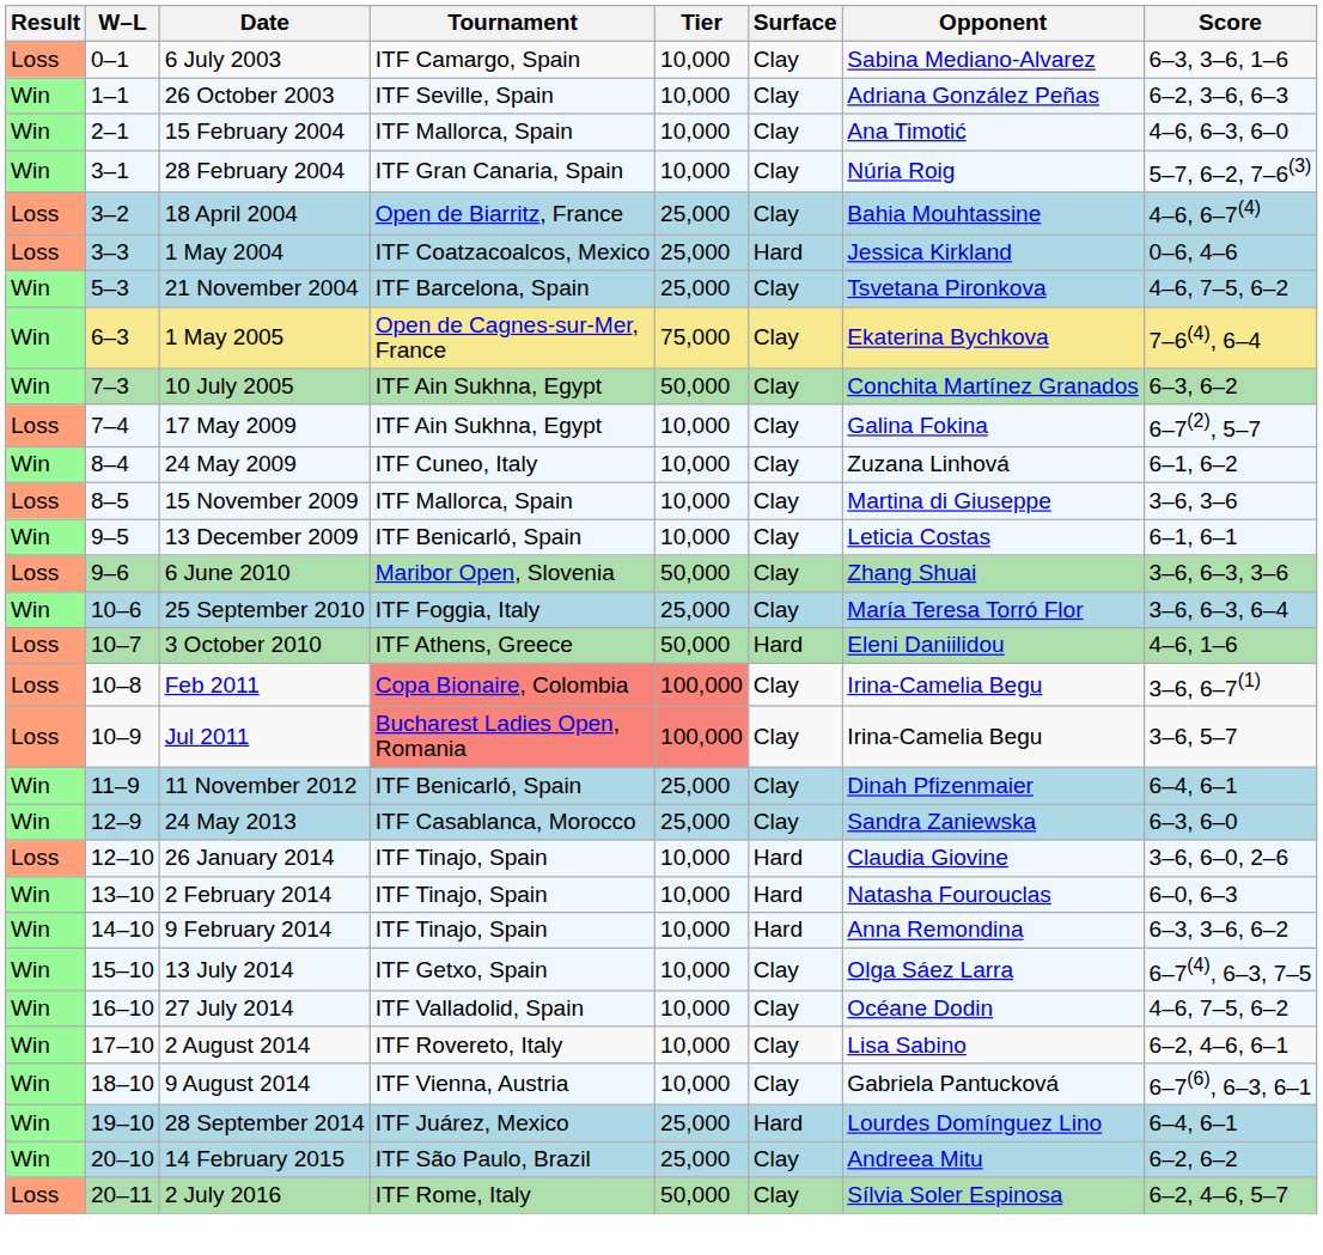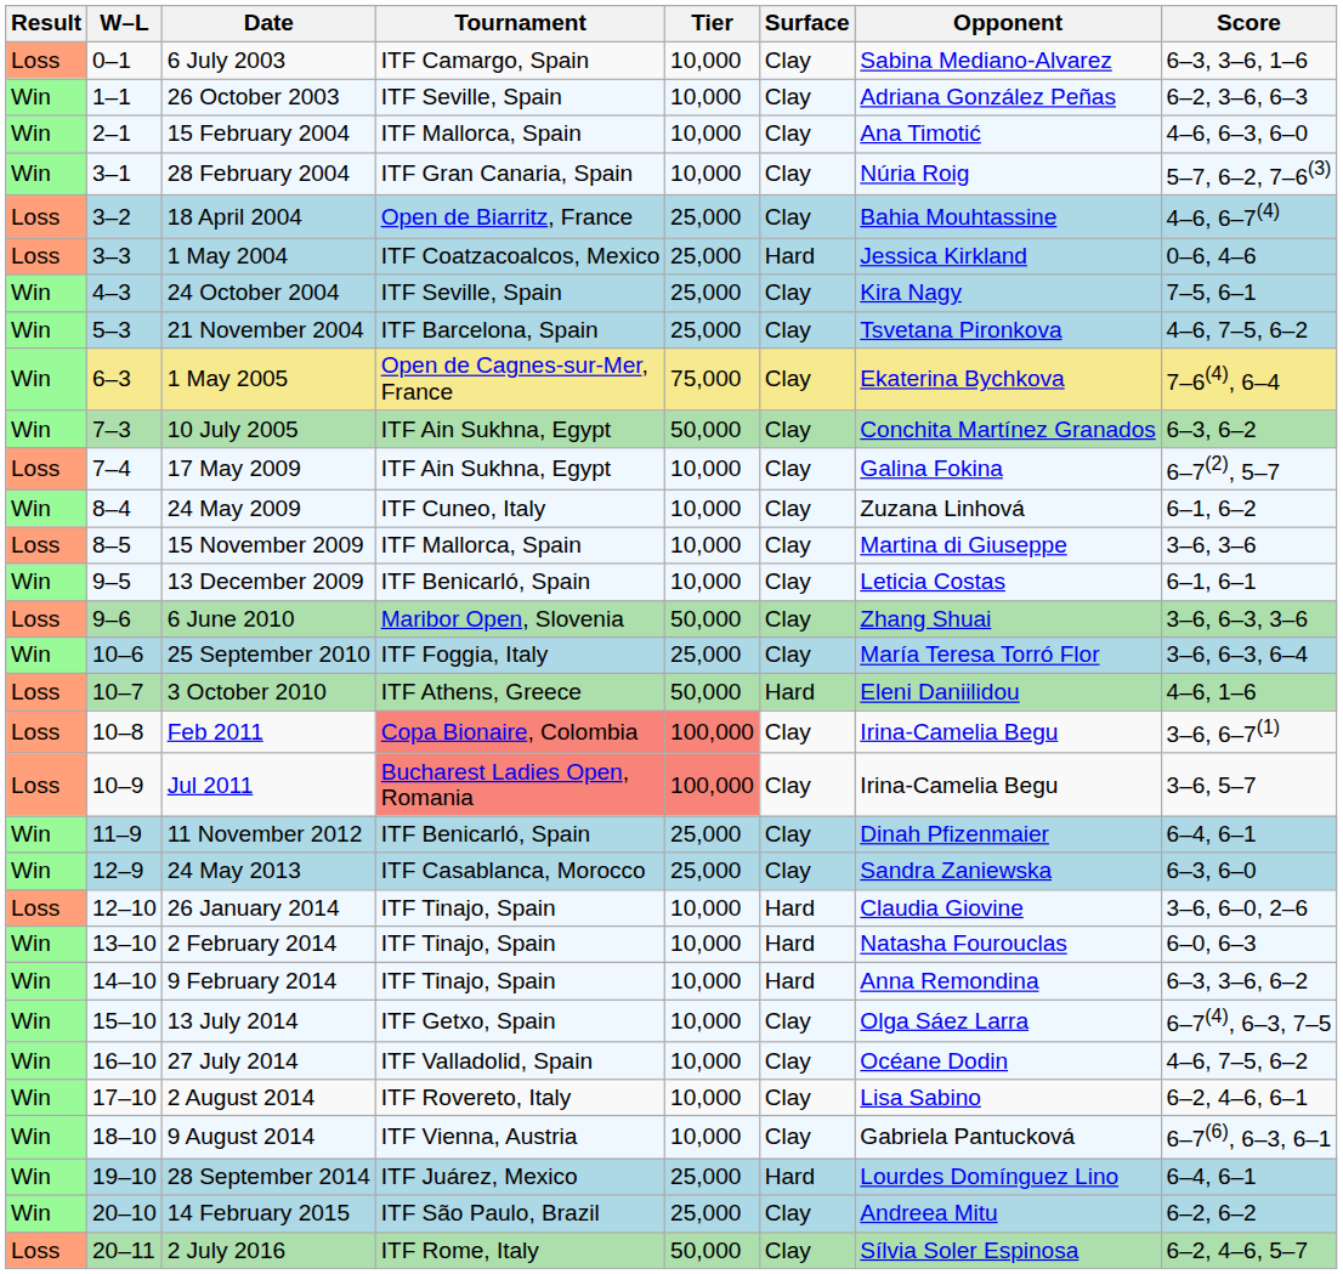 <table class="sortable wikitable">
 <tr>
 <th>Result</th>
 <th class="unsortable">W–L</th>
 <th>Date</th>
 <th>Tournament</th>
 <th>Tier</th>
 <th>Surface</th>
 <th>Opponent</th>
 <th class="unsortable">Score</th>
 </tr>
 <tr>
 <td style="background:#ffa07a;">Loss</td>
 <td>0–1</td>
 <td>6 July 2003</td>
 <td>ITF Camargo, Spain</td>
 <td>10,000</td>
 <td>Clay</td>
 <td> <a href='#'>Sabina Mediano-Alvarez</a></td>
 <td>6–3, 3–6, 1–6</td>
 </tr>
 <tr style="background:#f0f8ff;">
 <td style="background:#98fb98;">Win</td>
 <td>1–1</td>
 <td>26 October 2003</td>
 <td>ITF Seville, Spain</td>
 <td>10,000</td>
 <td>Clay</td>
 <td> <a href='#'>Adriana González Peñas</a></td>
 <td>6–2, 3–6, 6–3</td>
 </tr>
 <tr style="background:#f0f8ff;">
 <td style="background:#98fb98;">Win</td>
 <td>2–1</td>
 <td>15 February 2004</td>
 <td>ITF Mallorca, Spain</td>
 <td>10,000</td>
 <td>Clay</td>
 <td> <a href='#'>Ana Timotić</a></td>
 <td>4–6, 6–3, 6–0</td>
 </tr>
 <tr style="background:#f0f8ff;">
 <td style="background:#98fb98;">Win</td>
 <td>3–1</td>
 <td>28 February 2004</td>
 <td>ITF Gran Canaria, Spain</td>
 <td>10,000</td>
 <td>Clay</td>
 <td> <a href='#'>Núria Roig</a></td>
 <td>5–7, 6–2, 7–6<sup>(3)</sup></td>
 </tr>
 <tr style="background:lightblue;">
 <td style="background:#ffa07a;">Loss</td>
 <td>3–2</td>
 <td>18 April 2004</td>
 <td><a href='#'>Open de Biarritz</a>, France</td>
 <td>25,000</td>
 <td>Clay</td>
 <td> <a href='#'>Bahia Mouhtassine</a></td>
 <td>4–6, 6–7<sup>(4)</sup></td>
 </tr>
 <tr style="background:lightblue;">
 <td style="background:#ffa07a;">Loss</td>
 <td>3–3</td>
 <td>1 May 2004</td>
 <td>ITF Coatzacoalcos, Mexico</td>
 <td>25,000</td>
 <td>Hard</td>
 <td> <a href='#'>Jessica Kirkland</a></td>
 <td>0–6, 4–6</td>
+</tr>
+<tr style="background:lightblue;">
+<td style="background:#98fb98;">Win</td>
+<td>4–3</td>
+<td>24 October 2004</td>
+<td>ITF Seville, Spain</td>
+<td>25,000</td>
+<td>Clay</td>
+<td> <a href='#'>Kira Nagy</a></td>
+<td>7–5, 6–1</td>
 </tr>
 <tr style="background:lightblue;">
 <td style="background:#98fb98;">Win</td>
 <td>5–3</td>
 <td>21 November 2004</td>
 <td>ITF Barcelona, Spain</td>
 <td>25,000</td>
 <td>Clay</td>
 <td> <a href='#'>Tsvetana Pironkova</a></td>
 <td>4–6, 7–5, 6–2</td>
 </tr>
 <tr style="background:#f7e98e;">
 <td style="background:#98fb98;">Win</td>
 <td>6–3</td>
 <td>1 May 2005</td>
 <td><a href='#'>Open de Cagnes-sur-Mer</a>, <br>France</td>
 <td>75,000</td>
 <td>Clay</td>
 <td> <a href='#'>Ekaterina Bychkova</a></td>
 <td>7–6<sup>(4)</sup>, 6–4</td>
 </tr>
 <tr style="background:#addfad;">
 <td style="background:#98fb98;">Win</td>
 <td>7–3</td>
 <td>10 July 2005</td>
 <td>ITF Ain Sukhna, Egypt</td>
 <td>50,000</td>
 <td>Clay</td>
 <td> <a href='#'>Conchita Martínez Granados</a></td>
 <td>6–3, 6–2</td>
 </tr>
 <tr style="background:#f0f8ff;">
 <td style="background:#ffa07a;">Loss</td>
 <td>7–4</td>
 <td>17 May 2009</td>
 <td>ITF Ain Sukhna, Egypt</td>
 <td>10,000</td>
 <td>Clay</td>
 <td> <a href='#'>Galina Fokina</a></td>
 <td>6–7<sup>(2)</sup>, 5–7</td>
 </tr>
 <tr style="background:#f0f8ff;">
 <td style="background:#98fb98;">Win</td>
 <td>8–4</td>
 <td>24 May 2009</td>
 <td>ITF Cuneo, Italy</td>
 <td>10,000</td>
 <td>Clay</td>
 <td> Zuzana Linhová</td>
 <td>6–1, 6–2</td>
 </tr>
 <tr style="background:#f0f8ff;">
 <td style="background:#ffa07a;">Loss</td>
 <td>8–5</td>
 <td>15 November 2009</td>
 <td>ITF Mallorca, Spain</td>
 <td>10,000</td>
 <td>Clay</td>
 <td> <a href='#'>Martina di Giuseppe</a></td>
 <td>3–6, 3–6</td>
 </tr>
 <tr style="background:#f0f8ff;">
 <td style="background:#98fb98;">Win</td>
 <td>9–5</td>
 <td>13 December 2009</td>
 <td>ITF Benicarló, Spain</td>
 <td>10,000</td>
 <td>Clay</td>
 <td> <a href='#'>Leticia Costas</a></td>
 <td>6–1, 6–1</td>
 </tr>
 <tr style="background:#addfad;">
 <td style="background:#ffa07a;">Loss</td>
 <td>9–6</td>
 <td>6 June 2010</td>
 <td><a href='#'>Maribor Open</a>, Slovenia</td>
 <td>50,000</td>
 <td>Clay</td>
 <td> <a href='#'>Zhang Shuai</a></td>
 <td>3–6, 6–3, 3–6</td>
 </tr>
 <tr style="background:lightblue;">
 <td style="background:#98fb98;">Win</td>
 <td>10–6</td>
 <td>25 September 2010</td>
 <td>ITF Foggia, Italy</td>
 <td>25,000</td>
 <td>Clay</td>
 <td> <a href='#'>María Teresa Torró Flor</a></td>
 <td>3–6, 6–3, 6–4</td>
 </tr>
 <tr style="background:#addfad;">
 <td style="background:#ffa07a;">Loss</td>
 <td>10–7</td>
 <td>3 October 2010</td>
 <td>ITF Athens, Greece</td>
 <td>50,000</td>
 <td>Hard</td>
 <td> <a href='#'>Eleni Daniilidou</a></td>
 <td>4–6, 1–6</td>
 </tr>
 <tr>
 <td style="background:#ffa07a;">Loss</td>
 <td>10–8</td>
 <td><a href='#'>Feb 2011</a></td>
 <td style="background:#f88379;"><a href='#'>Copa Bionaire</a>, Colombia</td>
 <td style="background:#f88379;">100,000</td>
 <td>Clay</td>
 <td> <a href='#'>Irina-Camelia Begu</a></td>
 <td>3–6, 6–7<sup>(1)</sup></td>
 </tr>
 <tr>
 <td style="background:#ffa07a;">Loss</td>
 <td>10–9</td>
 <td><a href='#'>Jul 2011</a></td>
 <td style="background:#f88379;"><a href='#'>Bucharest Ladies Open</a>, <br>Romania</td>
 <td style="background:#f88379;">100,000</td>
 <td>Clay</td>
 <td> Irina-Camelia Begu</td>
 <td>3–6, 5–7</td>
 </tr>
 <tr style="background:lightblue;">
 <td style="background:#98fb98;">Win</td>
 <td>11–9</td>
 <td>11 November 2012</td>
 <td>ITF Benicarló, Spain</td>
 <td>25,000</td>
 <td>Clay</td>
 <td> <a href='#'>Dinah Pfizenmaier</a></td>
 <td>6–4, 6–1</td>
 </tr>
 <tr style="background:lightblue;">
 <td style="background:#98fb98;">Win</td>
 <td>12–9</td>
 <td>24 May 2013</td>
 <td>ITF Casablanca, Morocco</td>
 <td>25,000</td>
 <td>Clay</td>
 <td> <a href='#'>Sandra Zaniewska</a></td>
 <td>6–3, 6–0</td>
 </tr>
 <tr style="background:#f0f8ff;">
 <td style="background:#ffa07a;">Loss</td>
 <td>12–10</td>
 <td>26 January 2014</td>
 <td>ITF Tinajo, Spain</td>
 <td>10,000</td>
 <td>Hard</td>
 <td> <a href='#'>Claudia Giovine</a></td>
 <td>3–6, 6–0, 2–6</td>
 </tr>
 <tr style="background:#f0f8ff;">
 <td style="background:#98fb98;">Win</td>
 <td>13–10</td>
 <td>2 February 2014</td>
 <td>ITF Tinajo, Spain</td>
 <td>10,000</td>
 <td>Hard</td>
 <td> <a href='#'>Natasha Fourouclas</a></td>
 <td>6–0, 6–3</td>
 </tr>
 <tr style="background:#f0f8ff;">
 <td style="background:#98fb98;">Win</td>
 <td>14–10</td>
 <td>9 February 2014</td>
 <td>ITF Tinajo, Spain</td>
 <td>10,000</td>
 <td>Hard</td>
 <td> <a href='#'>Anna Remondina</a></td>
 <td>6–3, 3–6, 6–2</td>
 </tr>
 <tr style="background:#f0f8ff;">
 <td style="background:#98fb98;">Win</td>
 <td>15–10</td>
 <td>13 July 2014</td>
 <td>ITF Getxo, Spain</td>
 <td>10,000</td>
 <td>Clay</td>
 <td> <a href='#'>Olga Sáez Larra</a></td>
 <td>6–7<sup>(4)</sup>, 6–3, 7–5</td>
 </tr>
 <tr style="background:#f0f8ff;">
 <td style="background:#98fb98;">Win</td>
 <td>16–10</td>
 <td>27 July 2014</td>
 <td>ITF Valladolid, Spain</td>
 <td>10,000</td>
 <td>Clay</td>
 <td> <a href='#'>Océane Dodin</a></td>
 <td>4–6, 7–5, 6–2</td>
 </tr>
 <tr>
 <td style="background:#98fb98;">Win</td>
 <td>17–10</td>
 <td>2 August 2014</td>
 <td>ITF Rovereto, Italy</td>
 <td>10,000</td>
 <td>Clay</td>
 <td> <a href='#'>Lisa Sabino</a></td>
 <td>6–2, 4–6, 6–1</td>
 </tr>
 <tr style="background:#f0f8ff;">
 <td style="background:#98fb98;">Win</td>
 <td>18–10</td>
 <td>9 August 2014</td>
 <td>ITF Vienna, Austria</td>
 <td>10,000</td>
 <td>Clay</td>
 <td> Gabriela Pantucková</td>
 <td>6–7<sup>(6)</sup>, 6–3, 6–1</td>
 </tr>
 <tr style="background:lightblue;">
 <td style="background:#98fb98;">Win</td>
 <td>19–10</td>
 <td>28 September 2014</td>
 <td>ITF Juárez, Mexico</td>
 <td>25,000</td>
 <td>Hard</td>
 <td> <a href='#'>Lourdes Domínguez Lino</a></td>
 <td>6–4, 6–1</td>
 </tr>
 <tr style="background:lightblue;">
 <td style="background:#98fb98;">Win</td>
 <td>20–10</td>
 <td>14 February 2015</td>
 <td>ITF São Paulo, Brazil</td>
 <td>25,000</td>
 <td>Clay</td>
 <td> <a href='#'>Andreea Mitu</a></td>
 <td>6–2, 6–2</td>
 </tr>
 <tr style="background:#addfad;">
 <td style="background:#ffa07a;">Loss</td>
 <td>20–11</td>
 <td>2 July 2016</td>
 <td>ITF Rome, Italy</td>
 <td>50,000</td>
 <td>Clay</td>
 <td> <a href='#'>Sílvia Soler Espinosa</a></td>
 <td>6–2, 4–6, 5–7</td>
 </tr>
 </table>
